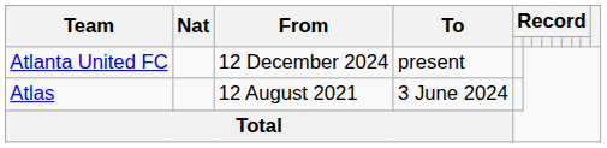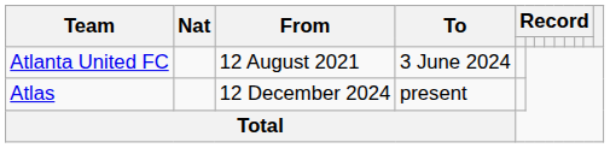 <table class="wikitable" style="text-align: center">
 <tr>
 <th rowspan="2">Team</th>
 <th rowspan="2">Nat</th>
 <th rowspan="2">From</th>
 <th rowspan="2">To</th>
 <th colspan="8">Record</th>
 <th rowspan=2></th>
 </tr>
 <tr>
 <th></th>
 <th></th>
 <th></th>
 <th></th>
 <th></th>
 <th></th>
 <th></th>
 <th></th>
 </tr>
 <tr>
 <td align=left><a href='#'>Atlanta United FC</a></td>
 <td></td>
-<td align=left>12 December 2024</td>
-<td align=left>present<br></td>
+<td align=left>12 August 2021</td>
+<td align=left>3 June 2024<br></td>
 <td></td>
 </tr>
 <tr>
 <td align=left><a href='#'>Atlas</a></td>
 <td></td>
-<td align=left>12 August 2021</td>
-<td align=left>3 June 2024<br></td>
+<td align=left>12 December 2024</td>
+<td align=left>present<br></td>
 <td></td>
 </tr>
 <tr>
 <th colspan="4">Total<br></th>
 </tr>
 </table>
